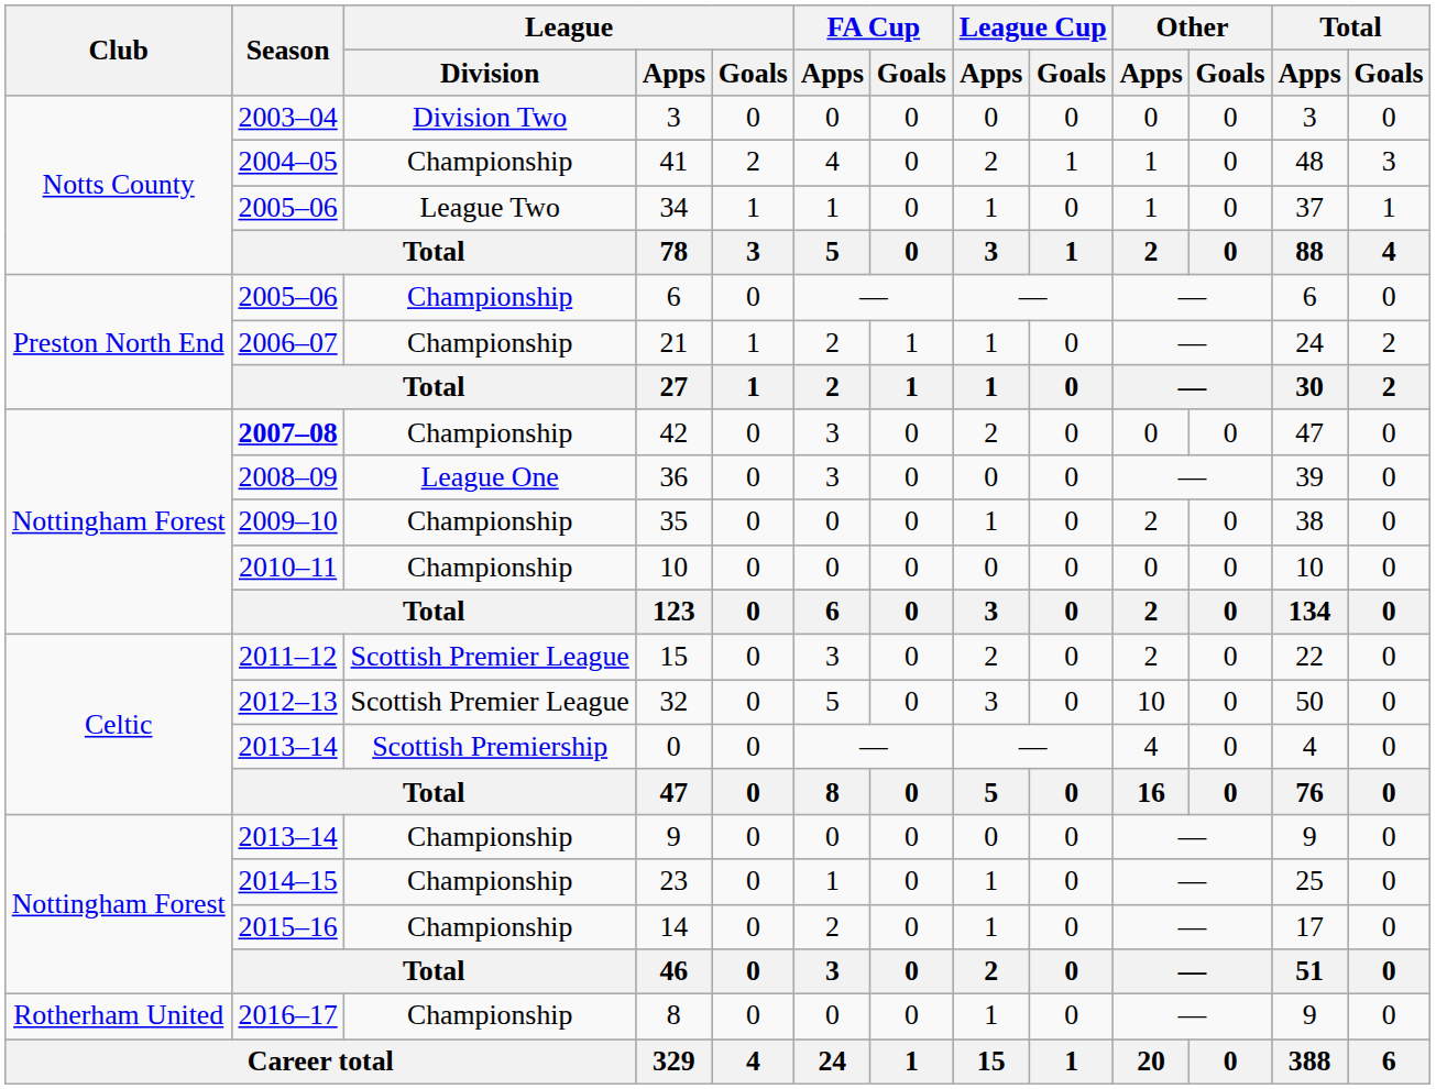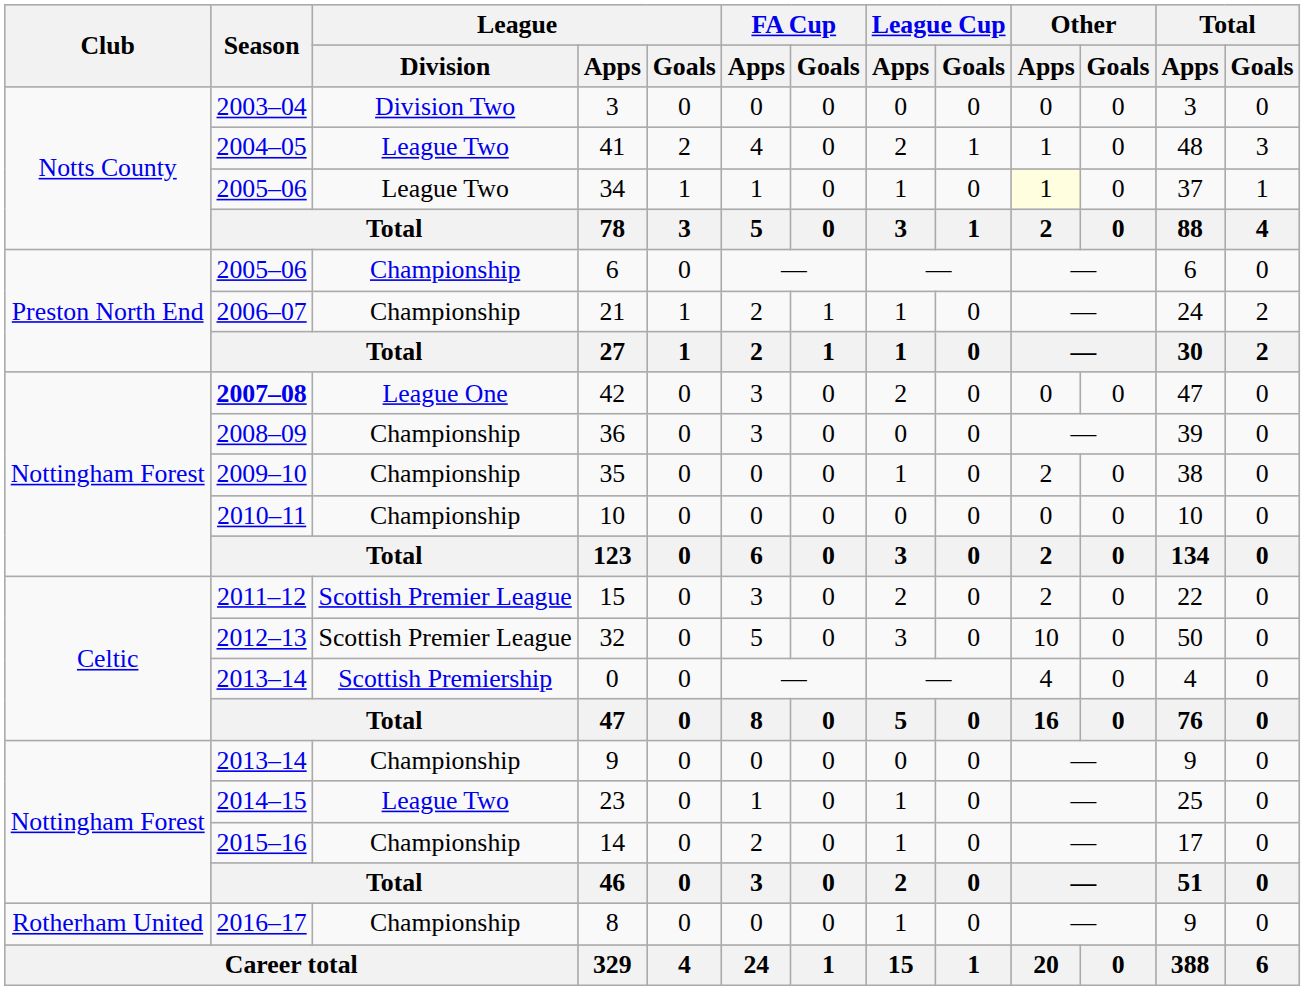 <table class="wikitable" style="text-align:center">
 <tr>
 <th rowspan="2">Club</th>
 <th rowspan="2">Season</th>
 <th colspan="3">League</th>
 <th colspan="2"><a href='#'>FA Cup</a></th>
 <th colspan="2"><a href='#'>League Cup</a></th>
 <th colspan="2">Other</th>
 <th colspan="2">Total</th>
 </tr>
 <tr>
 <th>Division</th>
 <th>Apps</th>
 <th>Goals</th>
 <th>Apps</th>
 <th>Goals</th>
 <th>Apps</th>
 <th>Goals</th>
 <th>Apps</th>
 <th>Goals</th>
 <th>Apps</th>
 <th>Goals</th>
 </tr>
 <tr>
 <td rowspan="4" valign="center"><a href='#'>Notts County</a></td>
 <td><a href='#'>2003–04</a></td>
 <td><a href='#'>Division Two</a></td>
 <td>3</td>
 <td>0</td>
 <td>0</td>
 <td>0</td>
 <td>0</td>
 <td>0</td>
 <td>0</td>
 <td>0</td>
 <td>3</td>
 <td>0</td>
 </tr>
 <tr>
 <td><a href='#'>2004–05</a></td>
-<td>Championship</td>
+<td><a href='#'>League Two</a></td>
 <td>41</td>
 <td>2</td>
 <td>4</td>
 <td>0</td>
 <td>2</td>
 <td>1</td>
 <td>1</td>
 <td>0</td>
 <td>48</td>
 <td>3</td>
 </tr>
 <tr>
 <td><a href='#'>2005–06</a></td>
 <td>League Two</td>
 <td>34</td>
 <td>1</td>
 <td>1</td>
 <td>0</td>
 <td>1</td>
 <td>0</td>
-<td>1</td>
+<td style="background: lightyellow;">1</td>
 <td>0</td>
 <td>37</td>
 <td>1</td>
 </tr>
 <tr>
 <th colspan="2">Total</th>
 <th>78</th>
 <th>3</th>
 <th>5</th>
 <th>0</th>
 <th>3</th>
 <th>1</th>
 <th>2</th>
 <th>0</th>
 <th>88</th>
 <th>4</th>
 </tr>
 <tr>
 <td rowspan="3" valign="center"><a href='#'>Preston North End</a></td>
 <td><a href='#'>2005–06</a></td>
 <td><a href='#'>Championship</a></td>
 <td>6</td>
 <td>0</td>
 <td colspan="2">—</td>
 <td colspan="2">—</td>
 <td colspan="2">—</td>
 <td>6</td>
 <td>0</td>
 </tr>
 <tr>
 <td><a href='#'>2006–07</a></td>
 <td>Championship</td>
 <td>21</td>
 <td>1</td>
 <td>2</td>
 <td>1</td>
 <td>1</td>
 <td>0</td>
 <td colspan="2">—</td>
 <td>24</td>
 <td>2</td>
 </tr>
 <tr>
 <th colspan="2">Total</th>
 <th>27</th>
 <th>1</th>
 <th>2</th>
 <th>1</th>
 <th>1</th>
 <th>0</th>
 <th colspan="2">—</th>
 <th>30</th>
 <th>2</th>
 </tr>
 <tr>
 <td rowspan="5" valign="center"><a href='#'>Nottingham Forest</a></td>
 <td><strong><a href='#'>2007–08</a></strong></td>
-<td>Championship</td>
+<td><a href='#'>League One</a></td>
 <td>42</td>
 <td>0</td>
 <td>3</td>
 <td>0</td>
 <td>2</td>
 <td>0</td>
 <td>0</td>
 <td>0</td>
 <td>47</td>
 <td>0</td>
 </tr>
 <tr>
 <td><a href='#'>2008–09</a></td>
-<td><a href='#'>League One</a></td>
+<td>Championship</td>
 <td>36</td>
 <td>0</td>
 <td>3</td>
 <td>0</td>
 <td>0</td>
 <td>0</td>
 <td colspan="2">—</td>
 <td>39</td>
 <td>0</td>
 </tr>
 <tr>
 <td><a href='#'>2009–10</a></td>
 <td>Championship</td>
 <td>35</td>
 <td>0</td>
 <td>0</td>
 <td>0</td>
 <td>1</td>
 <td>0</td>
 <td>2</td>
 <td>0</td>
 <td>38</td>
 <td>0</td>
 </tr>
 <tr>
 <td><a href='#'>2010–11</a></td>
 <td>Championship</td>
 <td>10</td>
 <td>0</td>
 <td>0</td>
 <td>0</td>
 <td>0</td>
 <td>0</td>
 <td>0</td>
 <td>0</td>
 <td>10</td>
 <td>0</td>
 </tr>
 <tr>
 <th colspan="2">Total</th>
 <th>123</th>
 <th>0</th>
 <th>6</th>
 <th>0</th>
 <th>3</th>
 <th>0</th>
 <th>2</th>
 <th>0</th>
 <th>134</th>
 <th>0</th>
 </tr>
 <tr>
 <td rowspan="4" valign="center"><a href='#'>Celtic</a></td>
 <td><a href='#'>2011–12</a></td>
 <td><a href='#'>Scottish Premier League</a></td>
 <td>15</td>
 <td>0</td>
 <td>3</td>
 <td>0</td>
 <td>2</td>
 <td>0</td>
 <td>2</td>
 <td>0</td>
 <td>22</td>
 <td>0</td>
 </tr>
 <tr>
 <td><a href='#'>2012–13</a></td>
 <td>Scottish Premier League</td>
 <td>32</td>
 <td>0</td>
 <td>5</td>
 <td>0</td>
 <td>3</td>
 <td>0</td>
 <td>10</td>
 <td>0</td>
 <td>50</td>
 <td>0</td>
 </tr>
 <tr>
 <td><a href='#'>2013–14</a></td>
 <td><a href='#'>Scottish Premiership</a></td>
 <td>0</td>
 <td>0</td>
 <td colspan="2">—</td>
 <td colspan="2">—</td>
 <td>4</td>
 <td>0</td>
 <td>4</td>
 <td>0</td>
 </tr>
 <tr>
 <th colspan="2">Total</th>
 <th>47</th>
 <th>0</th>
 <th>8</th>
 <th>0</th>
 <th>5</th>
 <th>0</th>
 <th>16</th>
 <th>0</th>
 <th>76</th>
 <th>0</th>
 </tr>
 <tr>
 <td rowspan="4" valign="center"><a href='#'>Nottingham Forest</a></td>
 <td><a href='#'>2013–14</a></td>
 <td>Championship</td>
 <td>9</td>
 <td>0</td>
 <td>0</td>
 <td>0</td>
 <td>0</td>
 <td>0</td>
 <td colspan="2">—</td>
 <td>9</td>
 <td>0</td>
 </tr>
 <tr>
 <td><a href='#'>2014–15</a></td>
-<td>Championship</td>
+<td><a href='#'>League Two</a></td>
 <td>23</td>
 <td>0</td>
 <td>1</td>
 <td>0</td>
 <td>1</td>
 <td>0</td>
 <td colspan="2">—</td>
 <td>25</td>
 <td>0</td>
 </tr>
 <tr>
 <td><a href='#'>2015–16</a></td>
 <td>Championship</td>
 <td>14</td>
 <td>0</td>
 <td>2</td>
 <td>0</td>
 <td>1</td>
 <td>0</td>
 <td colspan="2">—</td>
 <td>17</td>
 <td>0</td>
 </tr>
 <tr>
 <th colspan="2">Total</th>
 <th>46</th>
 <th>0</th>
 <th>3</th>
 <th>0</th>
 <th>2</th>
 <th>0</th>
 <th colspan="2">—</th>
 <th>51</th>
 <th>0</th>
 </tr>
 <tr>
 <td><a href='#'>Rotherham United</a></td>
 <td><a href='#'>2016–17</a></td>
 <td>Championship</td>
 <td>8</td>
 <td>0</td>
 <td>0</td>
 <td>0</td>
 <td>1</td>
 <td>0</td>
 <td colspan="2">—</td>
 <td>9</td>
 <td>0</td>
 </tr>
 <tr>
 <th colspan="3">Career total</th>
 <th>329</th>
 <th>4</th>
 <th>24</th>
 <th>1</th>
 <th>15</th>
 <th>1</th>
 <th>20</th>
 <th>0</th>
 <th>388</th>
 <th>6</th>
 </tr>
 </table>
